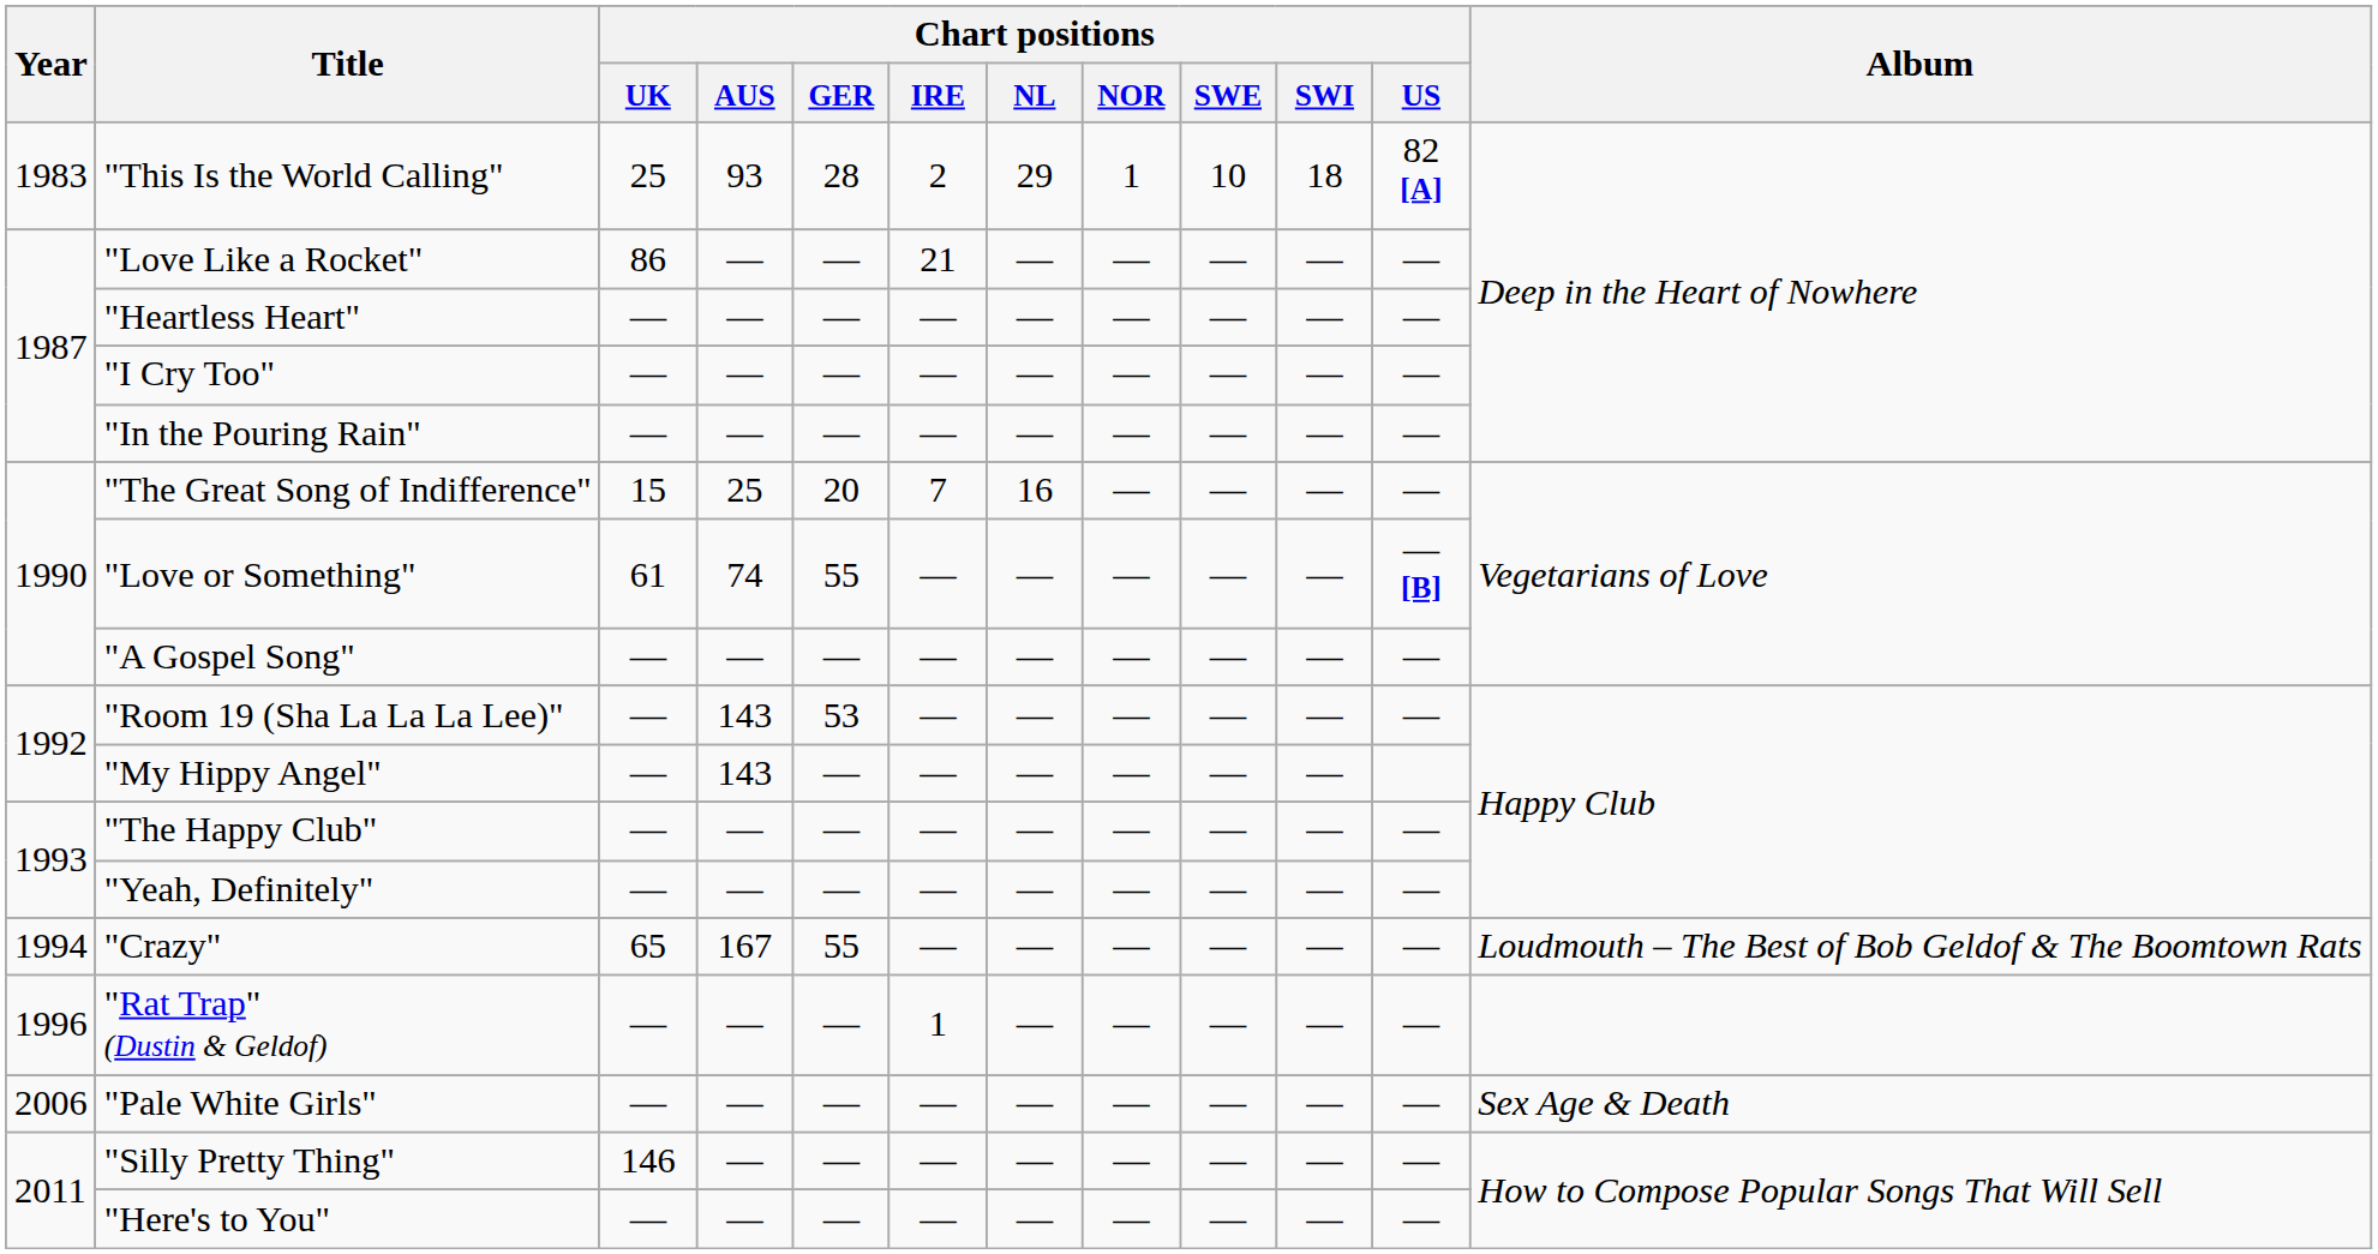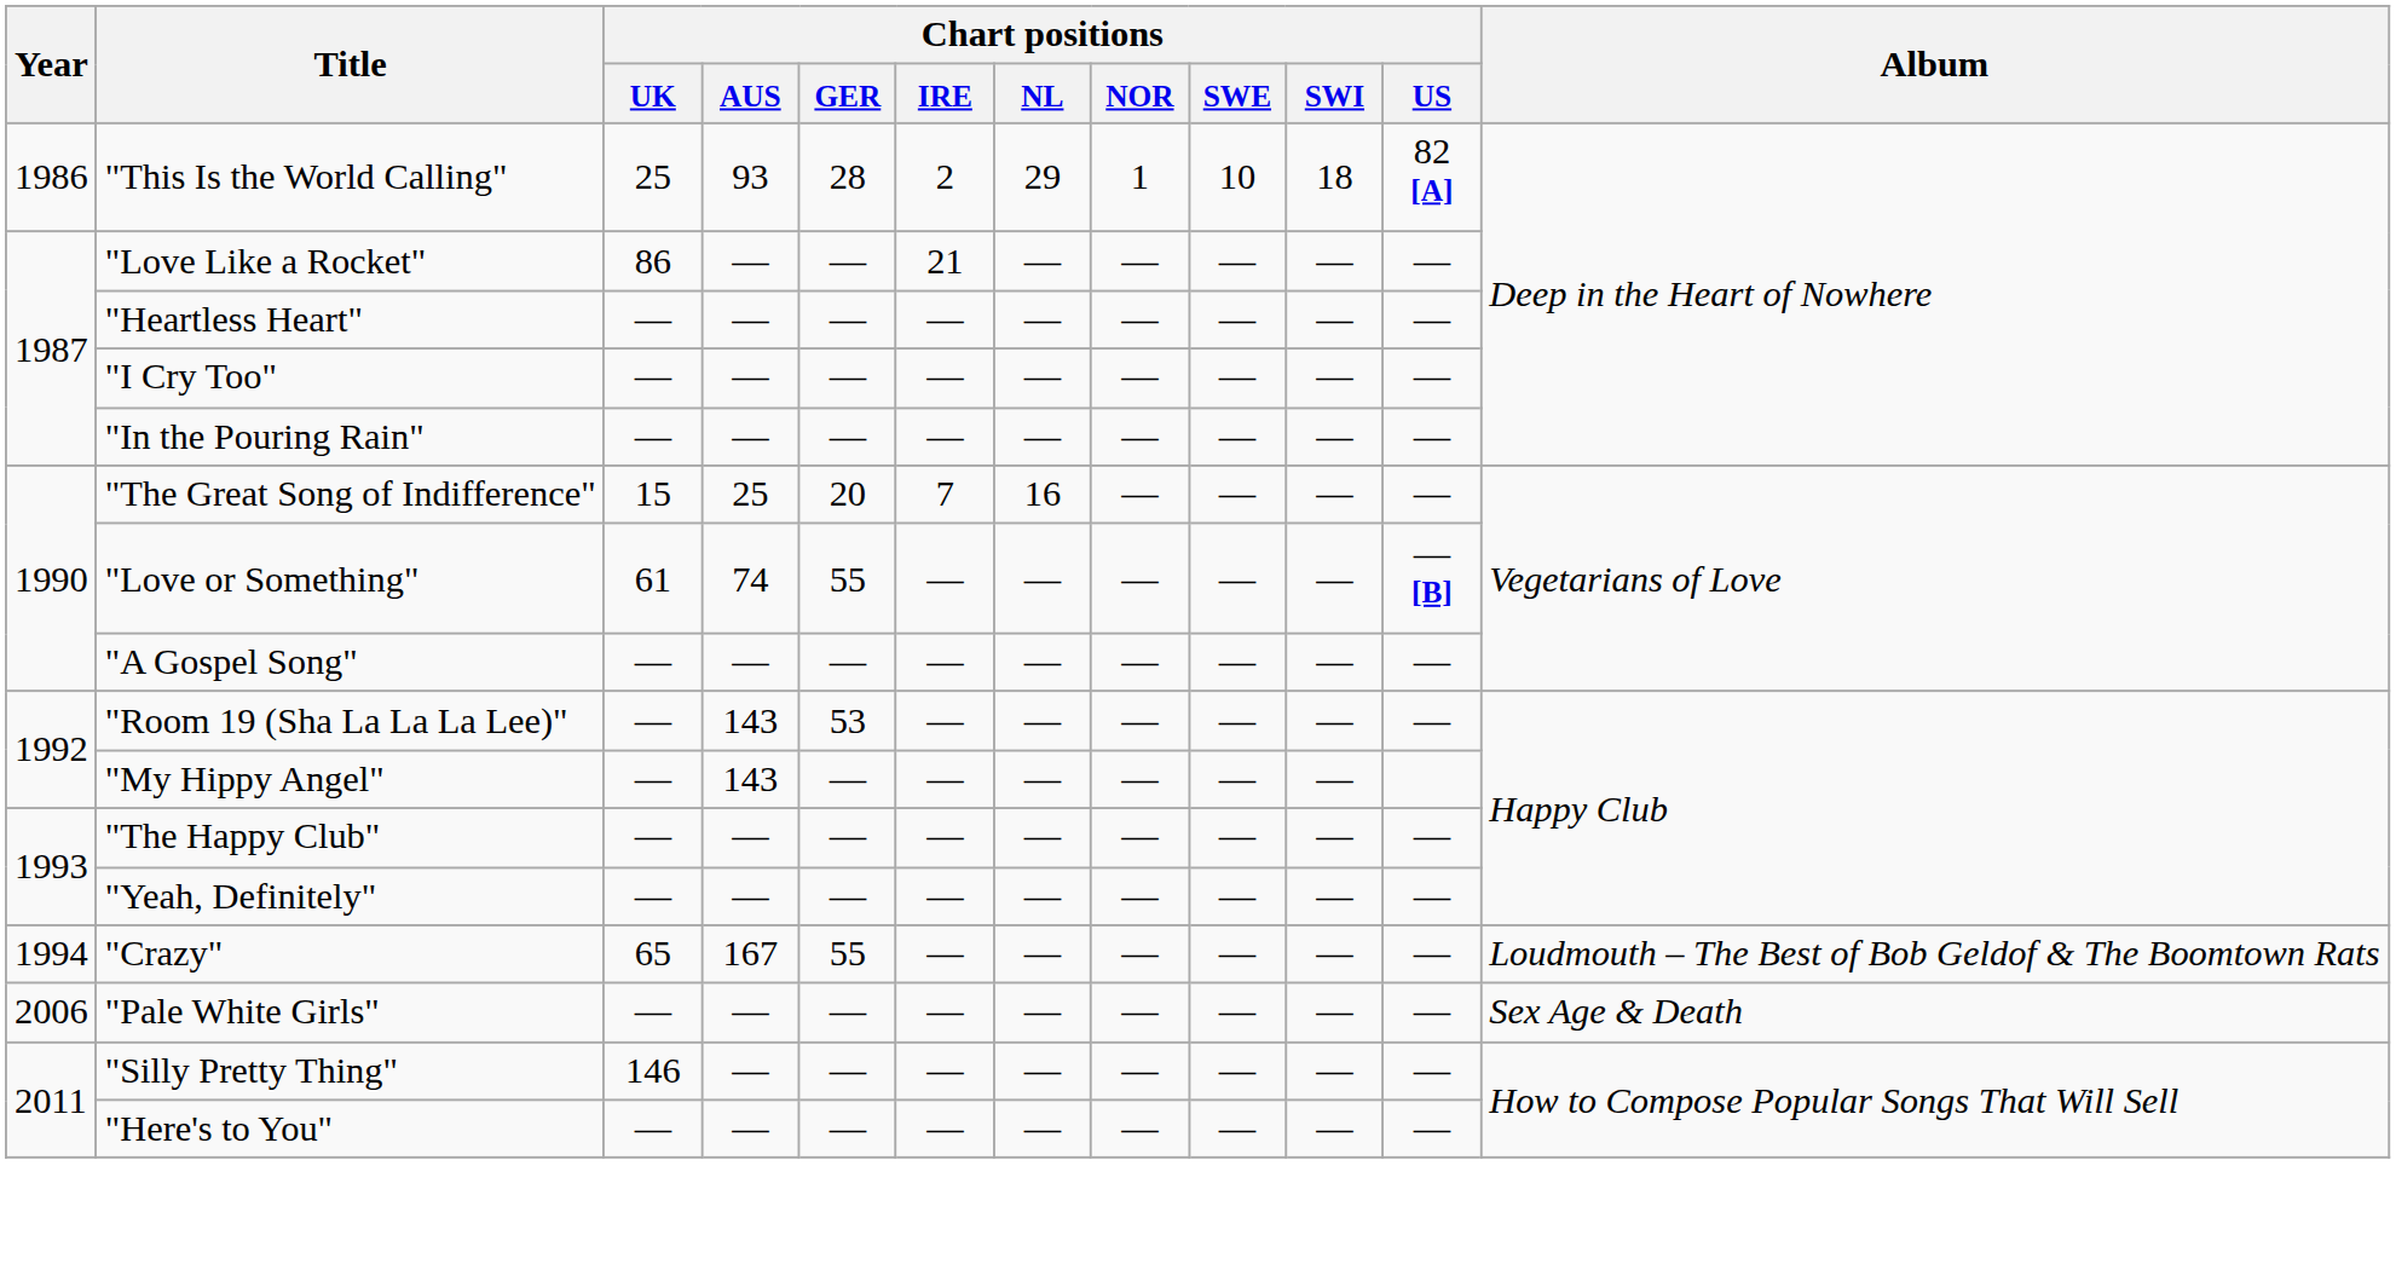 <table class="wikitable">
 <tr>
 <th scope="col" rowspan="2">Year</th>
 <th scope="col" rowspan="2">Title</th>
 <th scope="col" colspan="9">Chart positions</th>
 <th scope="col" rowspan="2">Album</th>
 </tr>
 <tr>
 <th scope="col" width="35"><small><a href='#'>UK</a></small><br></th>
 <th scope="col" width="35"><small><a href='#'>AUS</a></small><br></th>
 <th scope="col" width="35"><small><a href='#'>GER</a></small><br></th>
 <th scope="col" width="35"><small><a href='#'>IRE</a></small><br></th>
 <th scope="col" width="35"><small><a href='#'>NL</a></small><br></th>
 <th scope="col" width="35"><small><a href='#'>NOR</a></small><br></th>
 <th scope="col" width="35"><small><a href='#'>SWE</a></small><br></th>
 <th scope="col" width="35"><small><a href='#'>SWI</a></small><br></th>
 <th scope="col" width="35"><small><a href='#'>US</a></small><br></th>
 </tr>
 <tr>
-<td>1983</td>
+<td>1986</td>
 <td>"This Is the World Calling"</td>
 <td style="text-align:center;">25</td>
 <td style="text-align:center;">93</td>
 <td style="text-align:center;">28</td>
 <td style="text-align:center;">2</td>
 <td style="text-align:center;">29</td>
 <td style="text-align:center;">1</td>
 <td style="text-align:center;">10</td>
 <td style="text-align:center;">18</td>
 <td style="text-align:center;">82<br><sup><a href='#'><strong>[A]</strong></a></sup></td>
 <td rowspan="5"><em>Deep in the Heart of Nowhere</em></td>
 </tr>
 <tr>
 <td rowspan="4">1987</td>
 <td>"Love Like a Rocket"</td>
 <td style="text-align:center;">86</td>
 <td style="text-align:center;">—</td>
 <td style="text-align:center;">—</td>
 <td style="text-align:center;">21</td>
 <td style="text-align:center;">—</td>
 <td style="text-align:center;">—</td>
 <td style="text-align:center;">—</td>
 <td style="text-align:center;">—</td>
 <td style="text-align:center;">—</td>
 </tr>
 <tr>
 <td>"Heartless Heart"</td>
 <td style="text-align:center;">—</td>
 <td style="text-align:center;">—</td>
 <td style="text-align:center;">—</td>
 <td style="text-align:center;">—</td>
 <td style="text-align:center;">—</td>
 <td style="text-align:center;">—</td>
 <td style="text-align:center;">—</td>
 <td style="text-align:center;">—</td>
 <td style="text-align:center;">—</td>
 </tr>
 <tr>
 <td>"I Cry Too"</td>
 <td style="text-align:center;">—</td>
 <td style="text-align:center;">—</td>
 <td style="text-align:center;">—</td>
 <td style="text-align:center;">—</td>
 <td style="text-align:center;">—</td>
 <td style="text-align:center;">—</td>
 <td style="text-align:center;">—</td>
 <td style="text-align:center;">—</td>
 <td style="text-align:center;">—</td>
 </tr>
 <tr>
 <td>"In the Pouring Rain"</td>
 <td style="text-align:center;">—</td>
 <td style="text-align:center;">—</td>
 <td style="text-align:center;">—</td>
 <td style="text-align:center;">—</td>
 <td style="text-align:center;">—</td>
 <td style="text-align:center;">—</td>
 <td style="text-align:center;">—</td>
 <td style="text-align:center;">—</td>
 <td style="text-align:center;">—</td>
 </tr>
 <tr>
 <td rowspan="3">1990</td>
 <td>"The Great Song of Indifference"</td>
 <td style="text-align:center;">15</td>
 <td style="text-align:center;">25</td>
 <td style="text-align:center;">20</td>
 <td style="text-align:center;">7</td>
 <td style="text-align:center;">16</td>
 <td style="text-align:center;">—</td>
 <td style="text-align:center;">—</td>
 <td style="text-align:center;">—</td>
 <td style="text-align:center;">—</td>
 <td rowspan="3"><em>Vegetarians of Love</em></td>
 </tr>
 <tr>
 <td>"Love or Something"</td>
 <td style="text-align:center;">61</td>
 <td style="text-align:center;">74</td>
 <td style="text-align:center;">55</td>
 <td style="text-align:center;">—</td>
 <td style="text-align:center;">—</td>
 <td style="text-align:center;">—</td>
 <td style="text-align:center;">—</td>
 <td style="text-align:center;">—</td>
 <td style="text-align:center;">—<br><sup><a href='#'><strong>[B]</strong></a></sup></td>
 </tr>
 <tr>
 <td>"A Gospel Song"</td>
 <td style="text-align:center;">—</td>
 <td style="text-align:center;">—</td>
 <td style="text-align:center;">—</td>
 <td style="text-align:center;">—</td>
 <td style="text-align:center;">—</td>
 <td style="text-align:center;">—</td>
 <td style="text-align:center;">—</td>
 <td style="text-align:center;">—</td>
 <td style="text-align:center;">—</td>
 </tr>
 <tr>
 <td rowspan="2">1992</td>
 <td>"Room 19 (Sha La La La Lee)"</td>
 <td style="text-align:center;">—</td>
 <td style="text-align:center;">143</td>
 <td style="text-align:center;">53</td>
 <td style="text-align:center;">—</td>
 <td style="text-align:center;">—</td>
 <td style="text-align:center;">—</td>
 <td style="text-align:center;">—</td>
 <td style="text-align:center;">—</td>
 <td style="text-align:center;">—</td>
 <td rowspan="4"><em>Happy Club</em></td>
 </tr>
 <tr>
 <td>"My Hippy Angel"</td>
 <td style="text-align:center;">—</td>
 <td style="text-align:center;">143</td>
 <td style="text-align:center;">—</td>
 <td style="text-align:center;">—</td>
 <td style="text-align:center;">—</td>
 <td style="text-align:center;">—</td>
 <td style="text-align:center;">—</td>
 <td style="text-align:center;">—</td>
 </tr>
 <tr>
 <td rowspan="2">1993</td>
 <td>"The Happy Club"</td>
 <td style="text-align:center;">—</td>
 <td style="text-align:center;">—</td>
 <td style="text-align:center;">—</td>
 <td style="text-align:center;">—</td>
 <td style="text-align:center;">—</td>
 <td style="text-align:center;">—</td>
 <td style="text-align:center;">—</td>
 <td style="text-align:center;">—</td>
 <td style="text-align:center;">—</td>
 </tr>
 <tr>
 <td>"Yeah, Definitely"</td>
 <td style="text-align:center;">—</td>
 <td style="text-align:center;">—</td>
 <td style="text-align:center;">—</td>
 <td style="text-align:center;">—</td>
 <td style="text-align:center;">—</td>
 <td style="text-align:center;">—</td>
 <td style="text-align:center;">—</td>
 <td style="text-align:center;">—</td>
 <td style="text-align:center;">—</td>
 </tr>
 <tr>
 <td>1994</td>
 <td>"Crazy"</td>
 <td style="text-align:center;">65</td>
 <td style="text-align:center;">167</td>
 <td style="text-align:center;">55</td>
 <td style="text-align:center;">—</td>
 <td style="text-align:center;">—</td>
 <td style="text-align:center;">—</td>
 <td style="text-align:center;">—</td>
 <td style="text-align:center;">—</td>
 <td style="text-align:center;">—</td>
 <td><em>Loudmouth – The Best of Bob Geldof & The Boomtown Rats</em></td>
 </tr>
 <tr>
-<td>1996</td>
-<td>"<a href='#'>Rat Trap</a>" <br><small><em>(<a href='#'>Dustin</a> & Geldof)</em></small></td>
-<td style="text-align:center;">—</td>
-<td style="text-align:center;">—</td>
-<td style="text-align:center;">—</td>
-<td style="text-align:center;">1</td>
-<td style="text-align:center;">—</td>
-<td style="text-align:center;">—</td>
-<td style="text-align:center;">—</td>
-<td style="text-align:center;">—</td>
-<td style="text-align:center;">—</td>
-<td></td>
-</tr>
-<tr>
 <td>2006</td>
 <td>"Pale White Girls"</td>
 <td style="text-align:center;">—</td>
 <td style="text-align:center;">—</td>
 <td style="text-align:center;">—</td>
 <td style="text-align:center;">—</td>
 <td style="text-align:center;">—</td>
 <td style="text-align:center;">—</td>
 <td style="text-align:center;">—</td>
 <td style="text-align:center;">—</td>
 <td style="text-align:center;">—</td>
 <td><em>Sex Age & Death</em></td>
 </tr>
 <tr>
 <td rowspan="2">2011</td>
 <td>"Silly Pretty Thing"</td>
 <td style="text-align:center;">146</td>
 <td style="text-align:center;">—</td>
 <td style="text-align:center;">—</td>
 <td style="text-align:center;">—</td>
 <td style="text-align:center;">—</td>
 <td style="text-align:center;">—</td>
 <td style="text-align:center;">—</td>
 <td style="text-align:center;">—</td>
 <td style="text-align:center;">—</td>
 <td rowspan="2"><em>How to Compose Popular Songs That Will Sell</em></td>
 </tr>
 <tr>
 <td>"Here's to You"</td>
 <td style="text-align:center;">—</td>
 <td style="text-align:center;">—</td>
 <td style="text-align:center;">—</td>
 <td style="text-align:center;">—</td>
 <td style="text-align:center;">—</td>
 <td style="text-align:center;">—</td>
 <td style="text-align:center;">—</td>
 <td style="text-align:center;">—</td>
 <td style="text-align:center;">—</td>
 </tr>
 </table>
